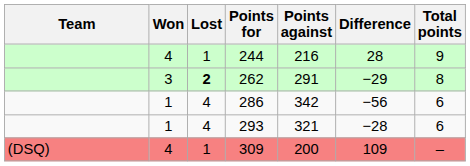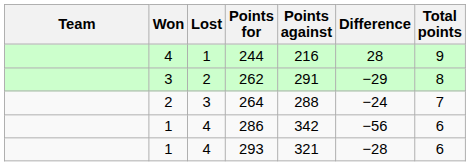 <table class="wikitable" style="text-align:center;">
 <tr>
 <th width=150>Team</th>
 <th width=20>Won</th>
 <th width=20>Lost</th>
 <th width=30>Points for</th>
 <th width=30>Points against</th>
 <th width=30>Difference</th>
 <th width=20>Total points</th>
 </tr>
 <tr bgcolor="#ccffcc">
 <td align=left></td>
 <td>4</td>
 <td>1</td>
 <td>244</td>
 <td>216</td>
 <td>28</td>
 <td>9</td>
 </tr>
 <tr bgcolor="#ccffcc">
 <td align=left></td>
 <td>3</td>
-<td><strong>2</strong></td>
+<td>2</td>
 <td>262</td>
 <td>291</td>
 <td>−29</td>
 <td>8</td>
+</tr>
+<tr>
+<td align=left></td>
+<td>2</td>
+<td>3</td>
+<td>264</td>
+<td>288</td>
+<td>−24</td>
+<td>7</td>
 </tr>
 <tr>
 <td align=left></td>
 <td>1</td>
 <td>4</td>
 <td>286</td>
 <td>342</td>
 <td>−56</td>
 <td>6</td>
 </tr>
 <tr>
 <td align=left></td>
 <td>1</td>
 <td>4</td>
 <td>293</td>
 <td>321</td>
 <td>−28</td>
 <td>6</td>
 </tr>
-<tr bgcolor=#F78181>
-<td align=left> (DSQ)</td>
-<td>4</td>
-<td>1</td>
-<td>309</td>
-<td>200</td>
-<td>109</td>
-<td>–</td>
-</tr>
 </table>
